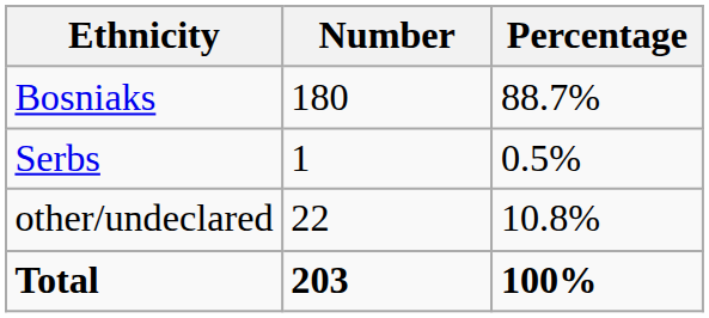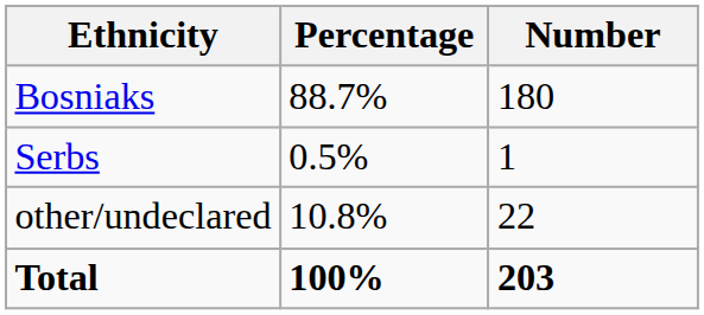 <table class="wikitable">
 <tr>
 <th width="100px">Ethnicity</th>
+<th width="80px">Percentage</th>
 <th width="80px">Number</th>
-<th width="80px">Percentage</th>
 </tr>
 <tr>
 <td><a href='#'>Bosniaks</a></td>
+<td>88.7%</td>
 <td>180</td>
-<td>88.7%</td>
 </tr>
 <tr>
 <td><a href='#'>Serbs</a></td>
+<td>0.5%</td>
 <td>1</td>
-<td>0.5%</td>
 </tr>
 <tr>
 <td>other/undeclared</td>
+<td>10.8%</td>
 <td>22</td>
-<td>10.8%</td>
 </tr>
 <tr>
 <td><strong>Total</strong></td>
+<td><strong>100%</strong></td>
 <td><strong>203</strong></td>
-<td><strong>100%</strong></td>
 </tr>
 </table>
